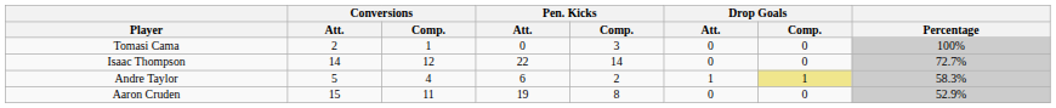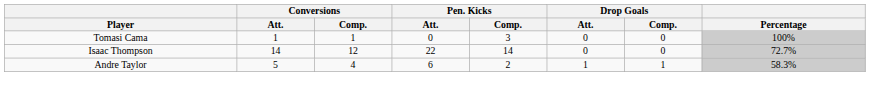 <table class="wikitable" style="text-align:center; line-height: 90%; font-size:90%;" width=80%>
 <tr>
 <th></th>
 <th colspan=2>Conversions</th>
 <th colspan=2>Pen. Kicks</th>
 <th colspan=2>Drop Goals</th>
 <th></th>
 </tr>
 <tr>
 <th width=27%>Player</th>
 <th width=9%>Att.</th>
 <th width=9%>Comp.</th>
 <th width=9%>Att.</th>
 <th width=9%>Comp.</th>
 <th width=9%>Att.</th>
 <th width=9%>Comp.</th>
 <th width=19%>Percentage</th>
 </tr>
 <tr>
 <td>Tomasi Cama</td>
-<td>2</td>
+<td>1</td>
 <td>1</td>
 <td>0</td>
 <td>3</td>
 <td>0</td>
 <td>0</td>
 <td bgcolor=#cccccc>100%</td>
 </tr>
 <tr>
 <td>Isaac Thompson</td>
 <td>14</td>
 <td>12</td>
 <td>22</td>
 <td>14</td>
 <td>0</td>
 <td>0</td>
 <td bgcolor=#cccccc>72.7%</td>
 </tr>
 <tr>
 <td>Andre Taylor</td>
 <td>5</td>
 <td>4</td>
 <td>6</td>
 <td>2</td>
 <td>1</td>
-<td style="background: khaki;">1</td>
+<td>1</td>
 <td bgcolor=#cccccc>58.3%</td>
 </tr>
-<tr>
-<td>Aaron Cruden</td>
-<td>15</td>
-<td>11</td>
-<td>19</td>
-<td>8</td>
-<td>0</td>
-<td>0</td>
-<td bgcolor=#cccccc>52.9%</td>
-</tr>
 </table>
